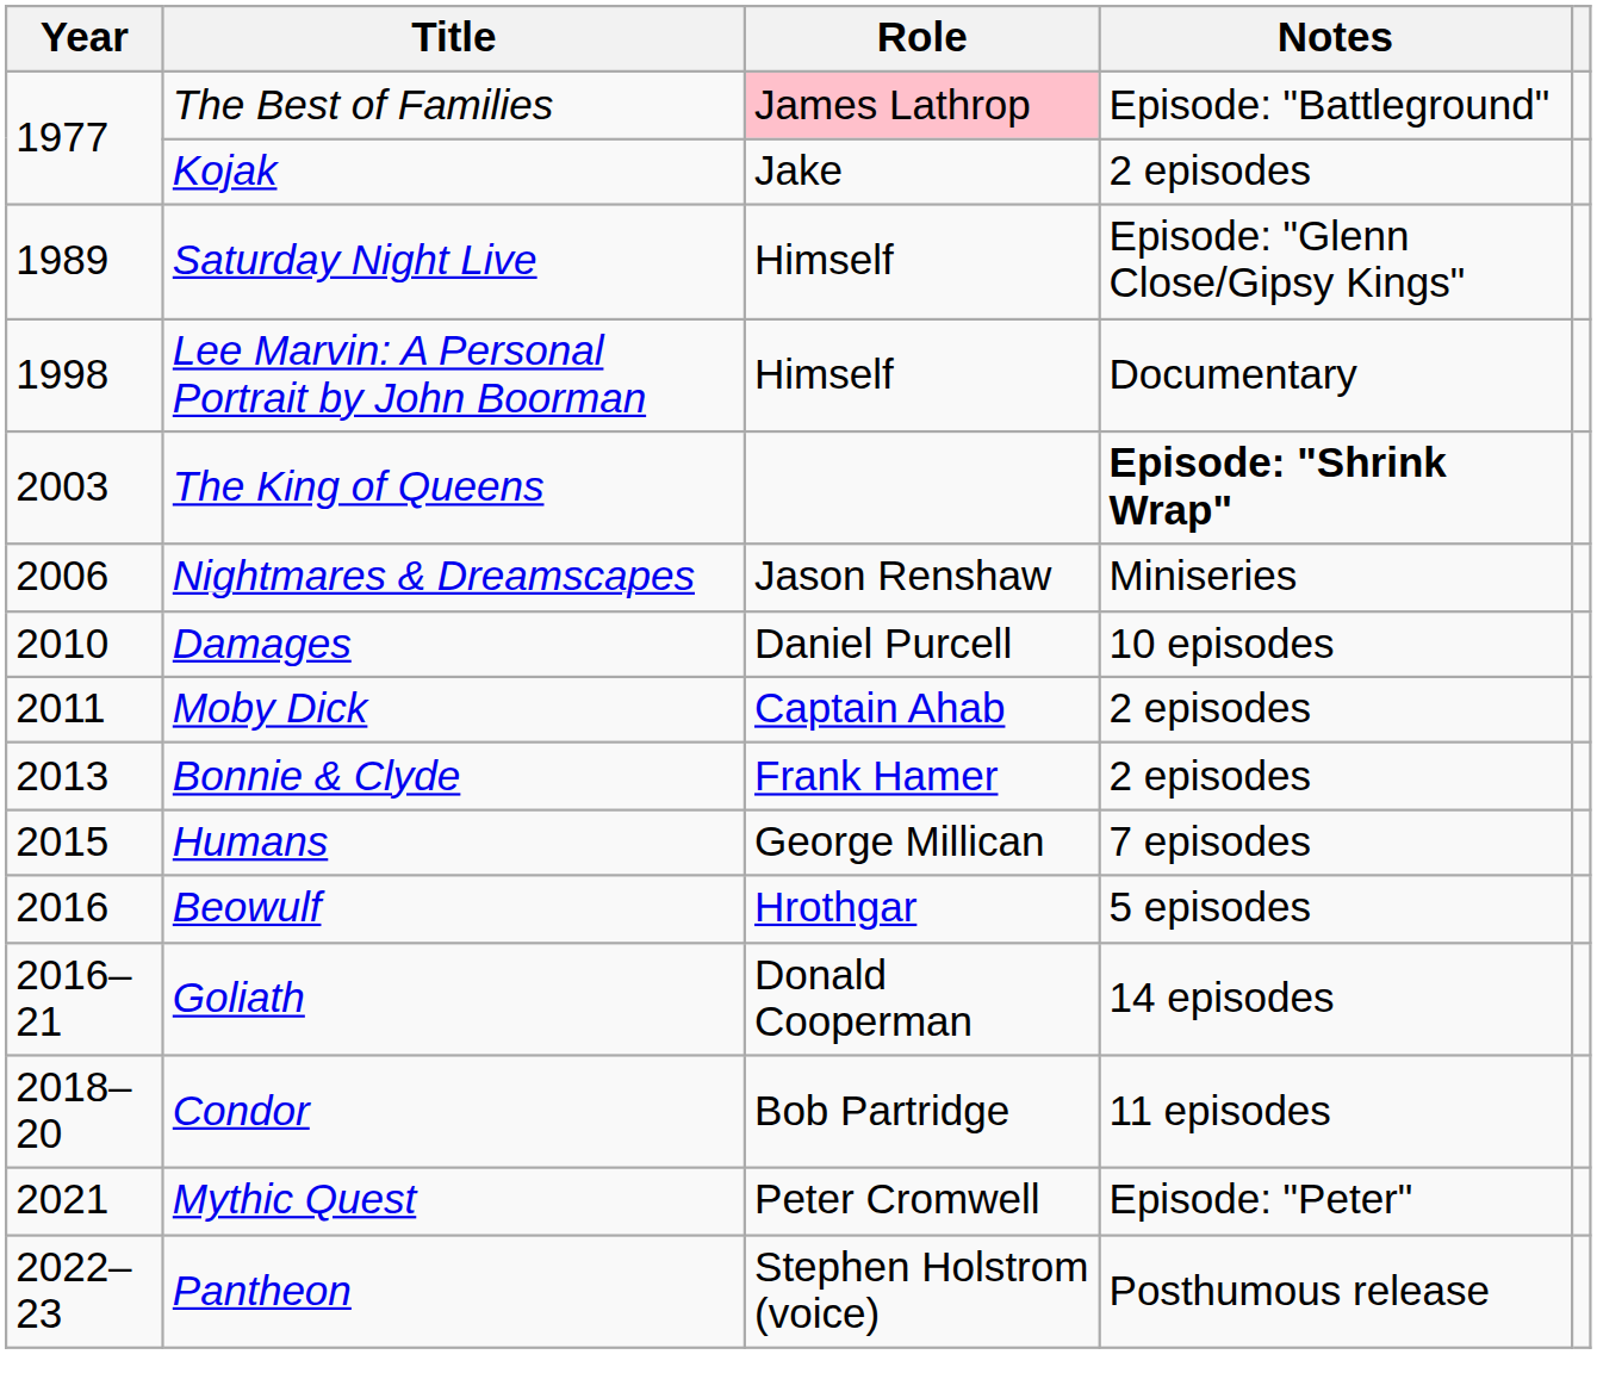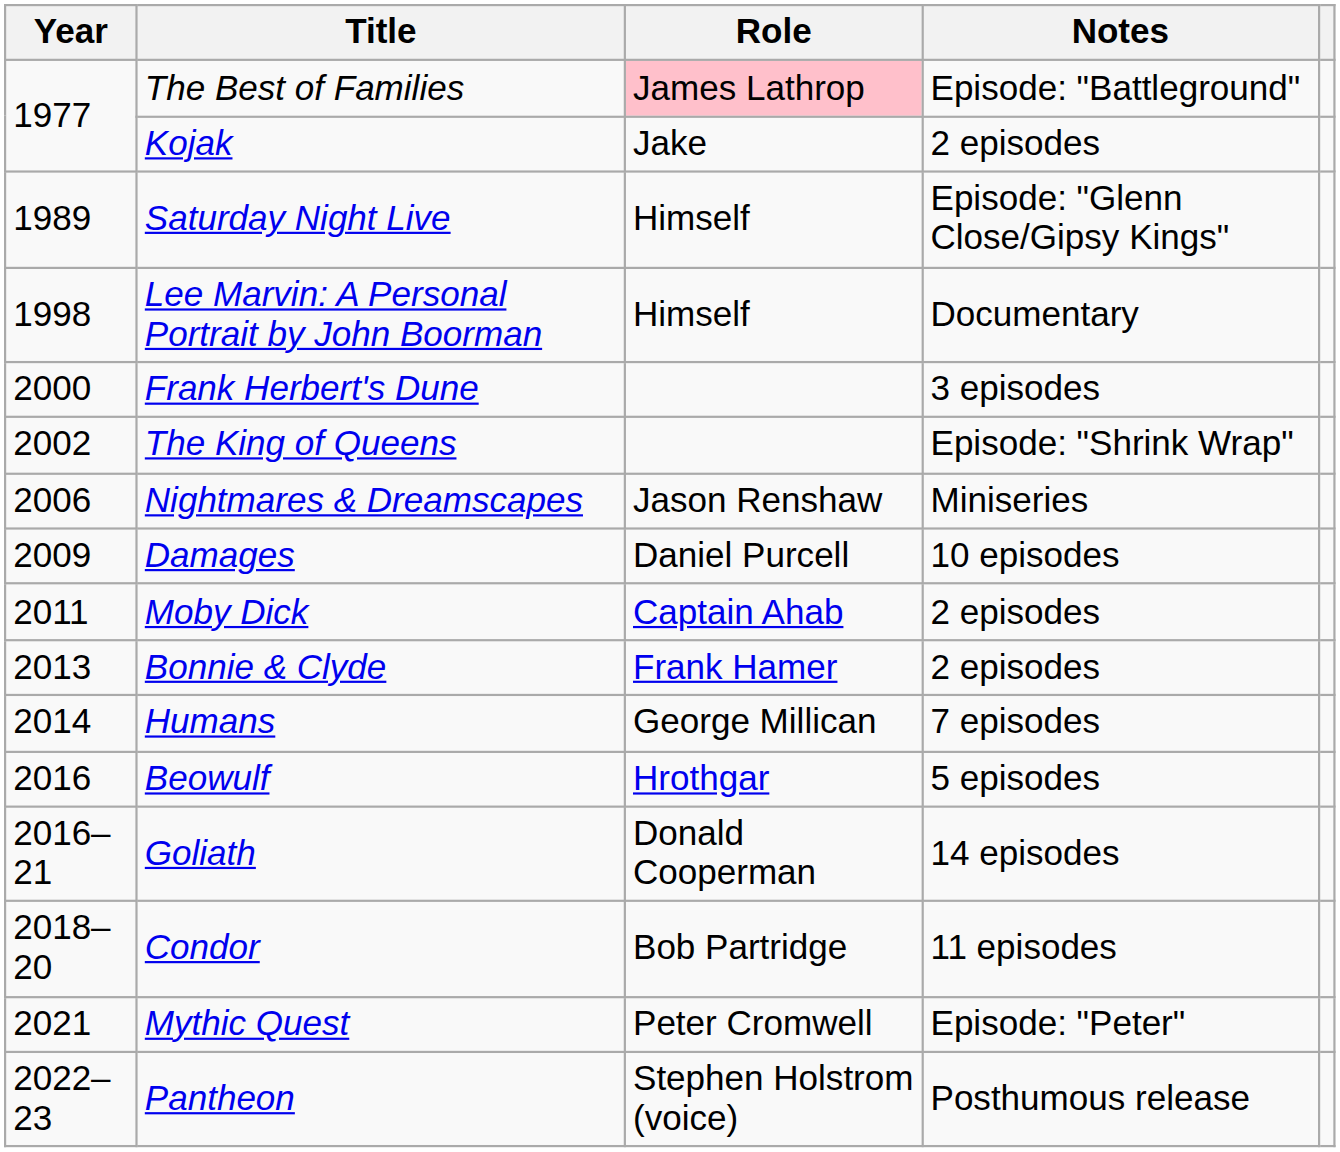 <table class="wikitable sortable">
 <tr>
 <th>Year</th>
 <th>Title</th>
 <th>Role</th>
 <th class="unsortable">Notes</th>
 <th></th>
 </tr>
 <tr>
 <td rowspan=2>1977</td>
 <td><em>The Best of Families</em></td>
 <td style="background: pink;">James Lathrop</td>
 <td>Episode: "Battleground"</td>
 <td></td>
 </tr>
 <tr>
 <td><em><a href='#'>Kojak</a></em></td>
 <td>Jake</td>
 <td>2 episodes</td>
 <td></td>
 </tr>
 <tr>
 <td>1989</td>
 <td><em><a href='#'>Saturday Night Live</a></em></td>
 <td>Himself</td>
 <td>Episode: "Glenn Close/Gipsy Kings"</td>
 <td></td>
 </tr>
 <tr>
 <td>1998</td>
 <td><em><a href='#'>Lee Marvin: A Personal Portrait by John Boorman</a></em></td>
 <td>Himself</td>
 <td>Documentary</td>
 <td></td>
 </tr>
 <tr>
-<td rowspan=1>2003</td>
+<td>2000</td>
+<td><em><a href='#'>Frank Herbert's Dune</a></em></td>
+<td></td>
+<td>3 episodes</td>
+<td></td>
+</tr>
+<tr>
+<td rowspan=1>2002</td>
 <td><em><a href='#'>The King of Queens</a></em></td>
 <td></td>
-<td><strong>Episode: "Shrink Wrap"</strong></td>
+<td>Episode: "Shrink Wrap"</td>
 <td></td>
 </tr>
 <tr>
 <td>2006</td>
 <td><em><a href='#'>Nightmares & Dreamscapes</a></em></td>
 <td>Jason Renshaw</td>
 <td>Miniseries</td>
 <td></td>
 </tr>
 <tr>
-<td rowspan=1>2010</td>
+<td rowspan=1>2009</td>
 <td><em><a href='#'>Damages</a></em></td>
 <td>Daniel Purcell</td>
 <td>10 episodes</td>
 <td></td>
 </tr>
 <tr>
 <td rowspan=1>2011</td>
 <td><em><a href='#'>Moby Dick</a></em></td>
 <td><a href='#'>Captain Ahab</a></td>
 <td>2 episodes</td>
 <td></td>
 </tr>
 <tr>
 <td>2013</td>
 <td><em><a href='#'>Bonnie & Clyde</a></em></td>
 <td><a href='#'>Frank Hamer</a></td>
 <td>2 episodes</td>
 <td></td>
 </tr>
 <tr>
-<td>2015</td>
+<td>2014</td>
 <td><em><a href='#'>Humans</a></em></td>
 <td>George Millican</td>
 <td>7 episodes</td>
 <td></td>
 </tr>
 <tr>
 <td>2016</td>
 <td><em><a href='#'>Beowulf</a></em></td>
 <td><a href='#'>Hrothgar</a></td>
 <td>5 episodes</td>
 <td></td>
 </tr>
 <tr>
 <td>2016–21</td>
 <td><em><a href='#'>Goliath</a></em></td>
 <td>Donald Cooperman</td>
 <td>14 episodes</td>
 <td></td>
 </tr>
 <tr>
 <td>2018–20</td>
 <td><em><a href='#'>Condor</a></em></td>
 <td>Bob Partridge</td>
 <td>11 episodes</td>
 <td></td>
 </tr>
 <tr>
 <td>2021</td>
 <td><em><a href='#'>Mythic Quest</a></em></td>
 <td>Peter Cromwell</td>
 <td>Episode: "Peter"</td>
 <td></td>
 </tr>
 <tr>
 <td>2022–23</td>
 <td><em><a href='#'>Pantheon</a></em></td>
 <td>Stephen Holstrom (voice)</td>
 <td>Posthumous release</td>
 <td></td>
 </tr>
 </table>
